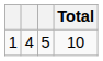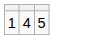 <table class="wikitable">
 <tr>
 <th></th>
 <th></th>
 <th></th>
-<th>Total</th>
 </tr>
 <tr style="text-align:center;">
 <td>1</td>
 <td>4</td>
 <td>5</td>
-<td>10</td>
 </tr>
 </table>
